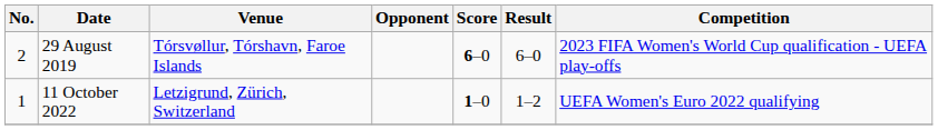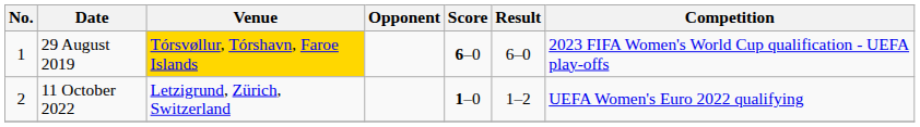 <table class="wikitable sortable">
 <tr>
 <th scope="col">No.</th>
 <th scope="col">Date</th>
 <th scope="col">Venue</th>
 <th scope="col">Opponent</th>
 <th scope="col">Score</th>
 <th scope="col">Result</th>
 <th scope="col">Competition</th>
 </tr>
 <tr>
-<td style="text-align:center">2</td>
+<td style="text-align:center">1</td>
 <td>29 August 2019</td>
-<td><a href='#'>Tórsvøllur</a>, <a href='#'>Tórshavn</a>, <a href='#'>Faroe Islands</a></td>
+<td style="background: gold;"><a href='#'>Tórsvøllur</a>, <a href='#'>Tórshavn</a>, <a href='#'>Faroe Islands</a></td>
 <td></td>
 <td style="text-align:center"><strong>6</strong>–0</td>
 <td style="text-align:center">6–0</td>
 <td><a href='#'>2023 FIFA Women's World Cup qualification - UEFA play-offs</a></td>
 </tr>
 <tr>
-<td style="text-align:center">1</td>
+<td style="text-align:center">2</td>
 <td>11 October 2022</td>
 <td><a href='#'>Letzigrund</a>, <a href='#'>Zürich</a>, <a href='#'>Switzerland</a></td>
 <td></td>
 <td style="text-align:center"><strong>1</strong>–0</td>
 <td style="text-align:center">1–2 </td>
 <td><a href='#'>UEFA Women's Euro 2022 qualifying</a></td>
 </tr>
 <tr>
 </tr>
 </table>
